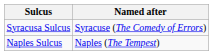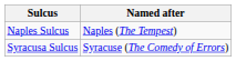 <table class="wikitable">
 <tr>
 <th>Sulcus</th>
 <th>Named after</th>
 </tr>
 <tr>
+<td><a href='#'>Naples Sulcus</a></td>
+<td><a href='#'>Naples</a> (<em><a href='#'>The Tempest</a></em>)</td>
+</tr>
+<tr>
 <td><a href='#'>Syracusa Sulcus</a></td>
 <td><a href='#'>Syracuse</a> (<em><a href='#'>The Comedy of Errors</a></em>)</td>
 </tr>
-<tr>
-<td><a href='#'>Naples Sulcus</a></td>
-<td><a href='#'>Naples</a> (<em><a href='#'>The Tempest</a></em>)</td>
-</tr>
 </table>
